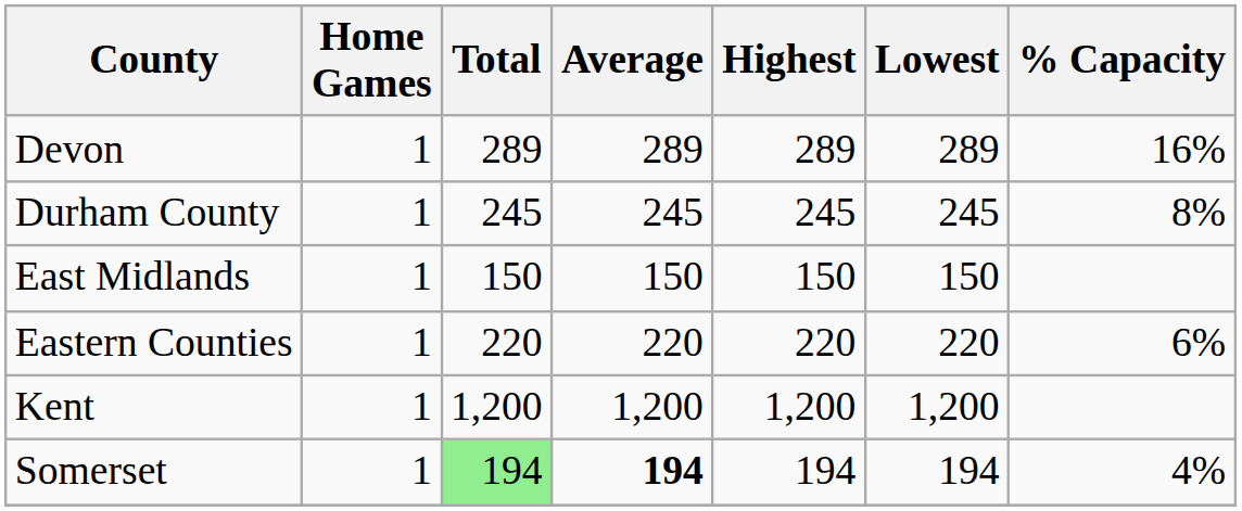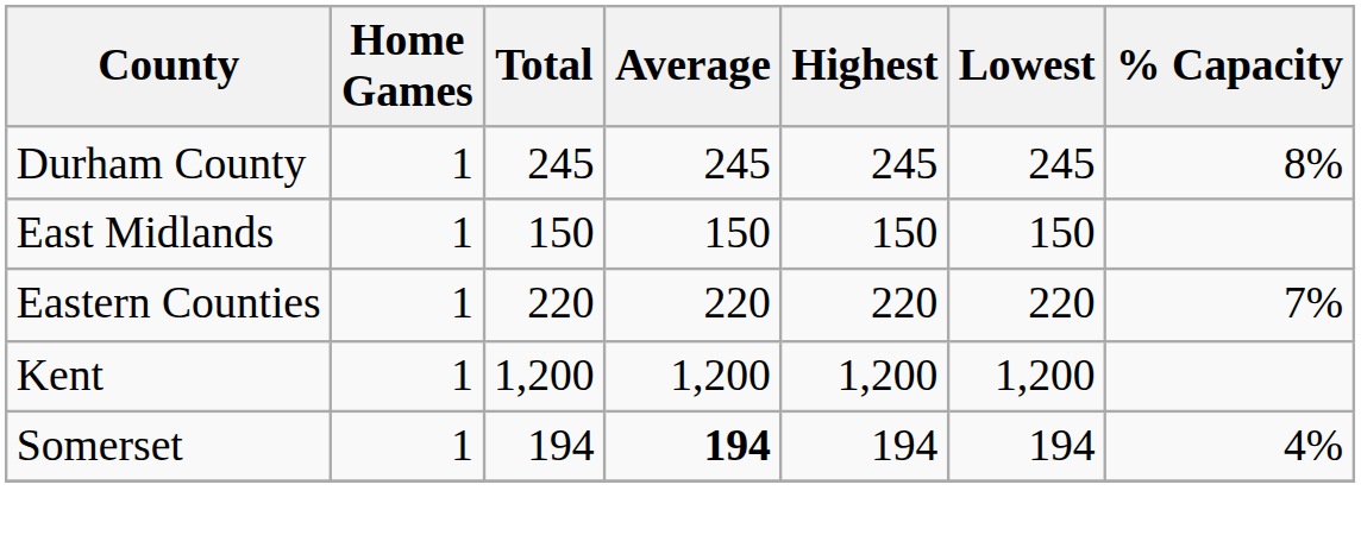 <table class="wikitable sortable" style="text-align:right">
 <tr>
 <th>County</th>
 <th>Home<br>Games</th>
 <th>Total</th>
 <th>Average</th>
 <th>Highest</th>
 <th>Lowest</th>
 <th>% Capacity</th>
-</tr>
-<tr>
-<td style="text-align:left">Devon</td>
-<td>1</td>
-<td>289</td>
-<td>289</td>
-<td>289</td>
-<td>289</td>
-<td>16%</td>
 </tr>
 <tr>
 <td style="text-align:left">Durham County</td>
 <td>1</td>
 <td>245</td>
 <td>245</td>
 <td>245</td>
 <td>245</td>
 <td>8%</td>
 </tr>
 <tr>
 <td style="text-align:left">East Midlands</td>
 <td>1</td>
 <td>150</td>
 <td>150</td>
 <td>150</td>
 <td>150</td>
 <td></td>
 </tr>
 <tr>
 <td style="text-align:left">Eastern Counties</td>
 <td>1</td>
 <td>220</td>
 <td>220</td>
 <td>220</td>
 <td>220</td>
-<td>6%</td>
+<td>7%</td>
 </tr>
 <tr>
 <td style="text-align:left">Kent</td>
 <td>1</td>
 <td>1,200</td>
 <td>1,200</td>
 <td>1,200</td>
 <td>1,200</td>
 <td></td>
 </tr>
 <tr>
 <td style="text-align:left">Somerset</td>
 <td>1</td>
-<td style="background: lightgreen;">194</td>
+<td>194</td>
 <td><strong>194</strong></td>
 <td>194</td>
 <td>194</td>
 <td>4%</td>
 </tr>
 <tr>
 </tr>
 </table>
